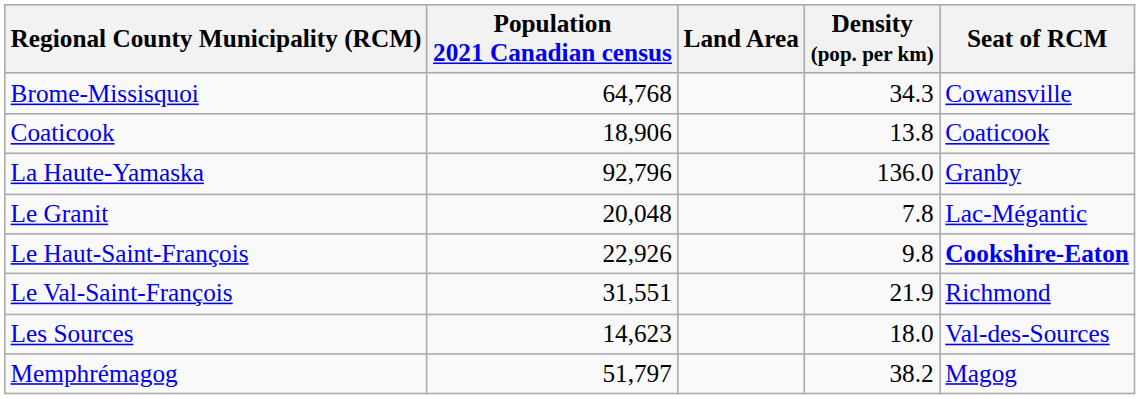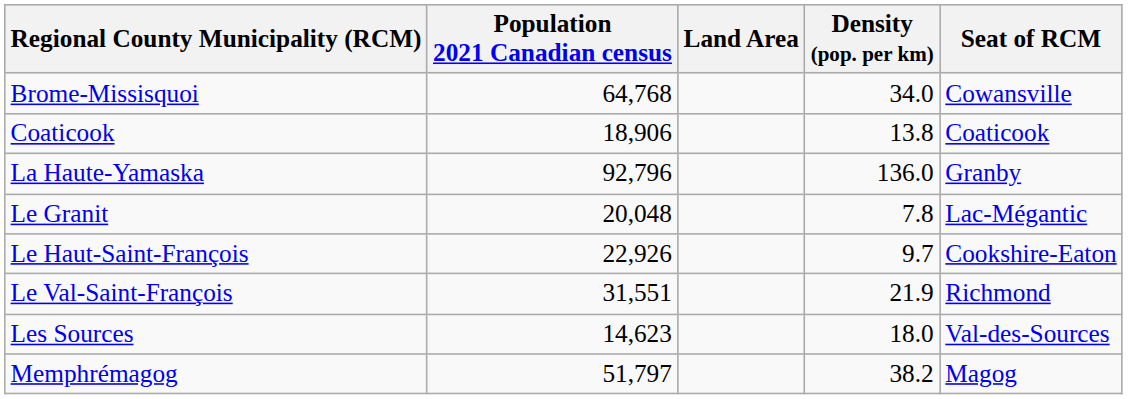 <table class="wikitable sortable" | style="text-align: right">
 <tr>
 <th align="center">Regional County Municipality (RCM)</th>
 <th align="center">Population<br><a href='#'>2021 Canadian census</a></th>
 <th align="center">Land Area</th>
 <th align="center">Density<br><small>(pop. per km)</small></th>
 <th align="center">Seat of RCM</th>
 </tr>
 <tr>
 <td align="left"><a href='#'>Brome-Missisquoi</a></td>
 <td>64,768</td>
 <td></td>
-<td>34.3</td>
+<td>34.0</td>
 <td align="left"><a href='#'>Cowansville</a></td>
 </tr>
 <tr>
 <td align="left"><a href='#'>Coaticook</a></td>
 <td>18,906</td>
 <td></td>
 <td>13.8</td>
 <td align="left"><a href='#'>Coaticook</a></td>
 </tr>
 <tr>
 <td align="left"><a href='#'>La Haute-Yamaska</a></td>
 <td>92,796</td>
 <td></td>
 <td>136.0</td>
 <td align="left"><a href='#'>Granby</a></td>
 </tr>
 <tr>
 <td align="left"><a href='#'>Le Granit</a></td>
 <td>20,048</td>
 <td></td>
 <td>7.8</td>
 <td align="left"><a href='#'>Lac-Mégantic</a></td>
 </tr>
 <tr>
 <td align="left"><a href='#'>Le Haut-Saint-François</a></td>
 <td>22,926</td>
 <td></td>
-<td>9.8</td>
-<td align="left"><strong><a href='#'>Cookshire-Eaton</a></strong></td>
+<td>9.7</td>
+<td align="left"><a href='#'>Cookshire-Eaton</a></td>
 </tr>
 <tr>
 <td align="left"><a href='#'>Le Val-Saint-François</a></td>
 <td>31,551</td>
 <td></td>
 <td>21.9</td>
 <td align="left"><a href='#'>Richmond</a></td>
 </tr>
 <tr>
 <td align="left"><a href='#'>Les Sources</a></td>
 <td>14,623</td>
 <td></td>
 <td>18.0</td>
 <td align="left"><a href='#'>Val-des-Sources</a></td>
 </tr>
 <tr>
 <td align="left"><a href='#'>Memphrémagog</a></td>
 <td>51,797</td>
 <td></td>
 <td>38.2</td>
 <td align="left"><a href='#'>Magog</a></td>
 </tr>
 </table>
